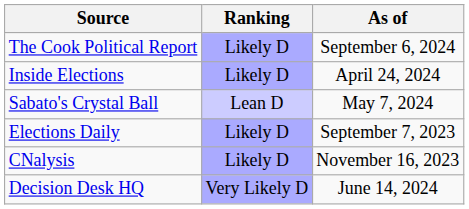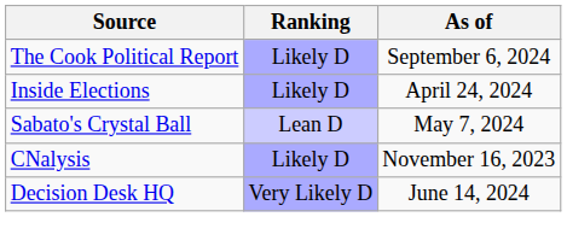 <table class="wikitable" style="text-align:center">
 <tr>
 <th>Source</th>
 <th>Ranking</th>
 <th>As of</th>
 </tr>
 <tr>
 <td align=left><a href='#'>The Cook Political Report</a></td>
 <td style="color:black;background:#aaf" data-sort-value=-3>Likely D</td>
 <td>September 6, 2024</td>
 </tr>
 <tr>
 <td align=left><a href='#'>Inside Elections</a></td>
 <td style="color:black;background:#aaf" data-sort-value=-3>Likely D</td>
 <td>April 24, 2024</td>
 </tr>
 <tr>
 <td align=left><a href='#'>Sabato's Crystal Ball</a></td>
 <td style="color:black;background:#ccf" data-sort-value=-2>Lean D</td>
 <td>May 7, 2024</td>
 </tr>
 <tr>
-<td align=left><a href='#'>Elections Daily</a></td>
-<td style="color:black;background:#aaf" data-sort-value=-3>Likely D</td>
-<td>September 7, 2023</td>
-</tr>
-<tr>
 <td align=left><a href='#'>CNalysis</a></td>
 <td style="color:black;background:#aaf" data-sort-value=-3>Likely D</td>
 <td>November 16, 2023</td>
 </tr>
 <tr>
 <td align=left><a href='#'>Decision Desk HQ</a></td>
 <td style="color:black;background:#aaf" data-sort-value=-3>Very Likely D</td>
 <td>June 14, 2024</td>
 </tr>
 </table>
